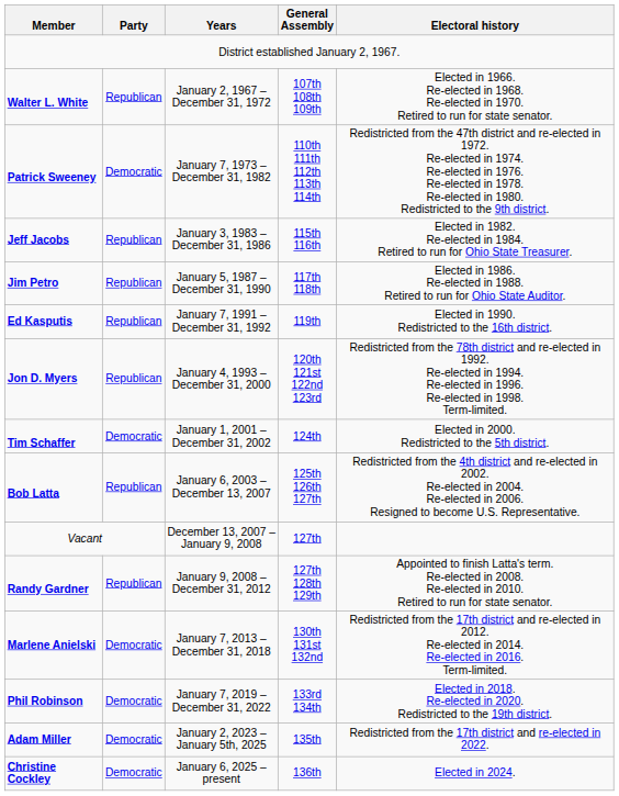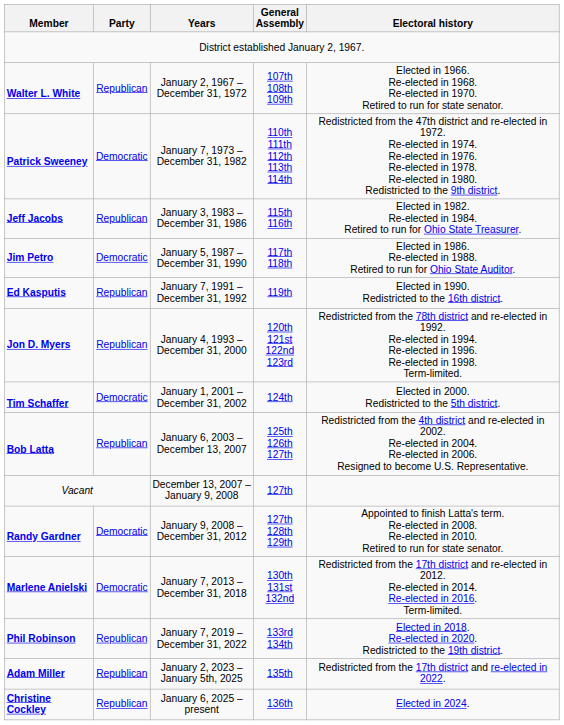 <table class=wikitable style="text-align:center">
 <tr valign=bottom>
 <th>Member</th>
 <th>Party</th>
 <th>Years</th>
 <th>General<br>Assembly</th>
 <th>Electoral history</th>
 </tr>
 <tr style="height:3em">
 <td colspan=5>District established January 2, 1967.</td>
 </tr>
 <tr style="height:3em">
 <td align=left><br><strong><a href='#'>Walter L. White</a></strong><br></td>
 <td><a href='#'>Republican</a></td>
 <td>January 2, 1967 –<br>December 31, 1972</td>
 <td><a href='#'>107th</a><br><a href='#'>108th</a><br><a href='#'>109th</a></td>
 <td>Elected in 1966.<br>Re-elected in 1968.<br>Re-elected in 1970.<br>Retired to run for state senator.</td>
 </tr>
 <tr style="height:3em">
 <td align=left><br><strong><a href='#'>Patrick Sweeney</a></strong><br></td>
 <td><a href='#'>Democratic</a></td>
 <td>January 7, 1973 –<br>December 31, 1982</td>
 <td><a href='#'>110th</a><br><a href='#'>111th</a><br><a href='#'>112th</a><br><a href='#'>113th</a><br><a href='#'>114th</a></td>
 <td>Redistricted from the 47th district and re-elected in 1972.<br>Re-elected in 1974.<br>Re-elected in 1976.<br>Re-elected in 1978.<br>Re-elected in 1980.<br>Redistricted to the <a href='#'>9th district</a>.</td>
 </tr>
 <tr style="height:3em">
 <td align=left><strong><a href='#'>Jeff Jacobs</a></strong><br></td>
 <td><a href='#'>Republican</a></td>
 <td>January 3, 1983 –<br>December 31, 1986</td>
 <td><a href='#'>115th</a><br><a href='#'>116th</a></td>
 <td>Elected in 1982.<br>Re-elected in 1984.<br>Retired to run for <a href='#'>Ohio State Treasurer</a>.</td>
 </tr>
 <tr style="height:3em">
 <td align=left><strong><a href='#'>Jim Petro</a></strong><br></td>
-<td><a href='#'>Republican</a></td>
+<td><a href='#'>Democratic</a></td>
 <td>January 5, 1987 –<br>December 31, 1990</td>
 <td><a href='#'>117th</a><br><a href='#'>118th</a></td>
 <td>Elected in 1986.<br>Re-elected in 1988.<br>Retired to run for <a href='#'>Ohio State Auditor</a>.</td>
 </tr>
 <tr style="height:3em">
 <td align=left><strong><a href='#'>Ed Kasputis</a></strong><br></td>
 <td><a href='#'>Republican</a></td>
 <td>January 7, 1991 –<br>December 31, 1992</td>
 <td><a href='#'>119th</a></td>
 <td>Elected in 1990.<br>Redistricted to the <a href='#'>16th district</a>.</td>
 </tr>
 <tr style="height:3em">
 <td align=left><strong><a href='#'>Jon D. Myers</a></strong><br></td>
 <td><a href='#'>Republican</a></td>
 <td>January 4, 1993 –<br>December 31, 2000</td>
 <td><a href='#'>120th</a><br><a href='#'>121st</a><br><a href='#'>122nd</a><br><a href='#'>123rd</a></td>
 <td>Redistricted from the <a href='#'>78th district</a> and re-elected in 1992.<br>Re-elected in 1994.<br>Re-elected in 1996.<br>Re-elected in 1998.<br>Term-limited.</td>
 </tr>
 <tr style="height:3em">
 <td align=left><br><strong><a href='#'>Tim Schaffer</a></strong><br></td>
 <td><a href='#'>Democratic</a></td>
 <td>January 1, 2001 –<br>December 31, 2002</td>
 <td><a href='#'>124th</a></td>
 <td>Elected in 2000.<br>Redistricted to the <a href='#'>5th district</a>.</td>
 </tr>
 <tr style="height:3em">
 <td align=left><br><strong><a href='#'>Bob Latta</a></strong><br></td>
 <td><a href='#'>Republican</a></td>
 <td>January 6, 2003 –<br>December 13, 2007</td>
 <td><a href='#'>125th</a><br><a href='#'>126th</a><br><a href='#'>127th</a></td>
 <td>Redistricted from the <a href='#'>4th district</a> and re-elected in 2002.<br>Re-elected in 2004.<br>Re-elected in 2006.<br>Resigned to become U.S. Representative.</td>
 </tr>
 <tr style="height:3em">
 <td colspan=2><em>Vacant</em></td>
 <td nowrap>December 13, 2007 –<br>January 9, 2008</td>
 <td><a href='#'>127th</a></td>
 <td></td>
 </tr>
 <tr style="height:3em">
 <td align=left><br><strong><a href='#'>Randy Gardner</a></strong><br></td>
-<td><a href='#'>Republican</a></td>
+<td><a href='#'>Democratic</a></td>
 <td>January 9, 2008 –<br>December 31, 2012</td>
 <td><a href='#'>127th</a><br><a href='#'>128th</a><br><a href='#'>129th</a></td>
 <td>Appointed to finish Latta's term.<br>Re-elected in 2008.<br>Re-elected in 2010.<br>Retired to run for state senator.</td>
 </tr>
 <tr style="height:3em">
 <td align=left><strong><a href='#'>Marlene Anielski</a></strong><br></td>
 <td><a href='#'>Democratic</a></td>
 <td>January 7, 2013 –<br>December 31, 2018</td>
 <td><a href='#'>130th</a><br><a href='#'>131st</a><br><a href='#'>132nd</a></td>
 <td>Redistricted from the <a href='#'>17th district</a> and re-elected in 2012.<br>Re-elected in 2014.<br><a href='#'>Re-elected in 2016</a>.<br>Term-limited.</td>
 </tr>
 <tr style="height:3em">
 <td align=left><strong><a href='#'>Phil Robinson</a></strong><br></td>
-<td><a href='#'>Democratic</a></td>
+<td><a href='#'>Republican</a></td>
 <td>January 7, 2019 –<br>December 31, 2022</td>
 <td><a href='#'>133rd</a><br><a href='#'>134th</a></td>
 <td><a href='#'>Elected in 2018</a>.<br><a href='#'>Re-elected in 2020</a>.<br>Redistricted to the <a href='#'>19th district</a>.</td>
 </tr>
 <tr style="height:3em">
 <td align=left><strong><a href='#'>Adam Miller</a></strong><br></td>
-<td><a href='#'>Democratic</a></td>
+<td><a href='#'>Republican</a></td>
 <td>January 2, 2023 –<br>January 5th, 2025</td>
 <td><a href='#'>135th</a></td>
 <td>Redistricted from the <a href='#'>17th district</a> and <a href='#'>re-elected in 2022</a>.</td>
 </tr>
 <tr style="height:3em">
 <td align=left><strong><a href='#'>Christine Cockley</a></strong><br></td>
-<td><a href='#'>Democratic</a></td>
+<td><a href='#'>Republican</a></td>
 <td>January 6, 2025 –<br>present</td>
 <td><a href='#'>136th</a></td>
 <td><a href='#'> Elected in 2024</a>.</td>
 </tr>
 </table>
